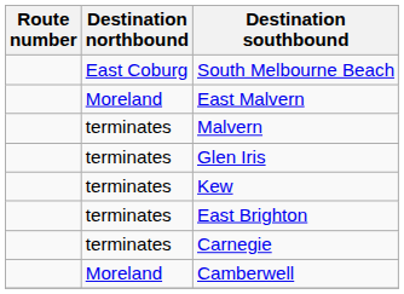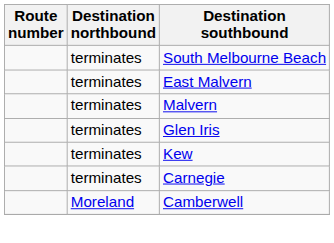 <table class="wikitable sortable">
 <tr>
 <th>Route<br>number</th>
 <th>Destination<br>northbound</th>
 <th>Destination<br>southbound</th>
 </tr>
 <tr>
 <td></td>
-<td><a href='#'>East Coburg</a></td>
+<td>terminates</td>
 <td><a href='#'>South Melbourne Beach</a></td>
 </tr>
 <tr>
 <td></td>
-<td><a href='#'>Moreland</a></td>
+<td>terminates</td>
 <td><a href='#'>East Malvern</a></td>
 </tr>
 <tr>
 <td></td>
 <td>terminates</td>
 <td><a href='#'>Malvern</a></td>
 </tr>
 <tr>
 <td></td>
 <td>terminates</td>
 <td><a href='#'>Glen Iris</a></td>
 </tr>
 <tr>
 <td></td>
 <td>terminates</td>
 <td><a href='#'>Kew</a></td>
 </tr>
 <tr>
 <td></td>
 <td>terminates</td>
-<td><a href='#'>East Brighton</a></td>
-</tr>
-<tr>
-<td></td>
-<td>terminates</td>
 <td><a href='#'>Carnegie</a></td>
 </tr>
 <tr>
 <td></td>
 <td><a href='#'>Moreland</a></td>
 <td><a href='#'>Camberwell</a></td>
 </tr>
 <tr>
 </tr>
 </table>
